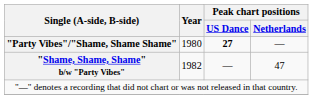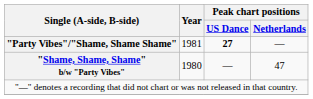 <table class="wikitable plainrowheaders" style="text-align:center;">
 <tr>
 <th rowspan="2" scope="col">Single (A-side, B-side)</th>
 <th rowspan="2" scope="col">Year</th>
 <th colspan="2" scope="col">Peak chart positions</th>
 </tr>
 <tr>
 <th scope="col"><a href='#'>US Dance</a><br></th>
 <th scope="col"><a href='#'>Netherlands</a><br></th>
 </tr>
 <tr>
 <th scope="row">"Party Vibes"/"Shame, Shame Shame"</th>
-<td>1980</td>
+<td>1981</td>
 <td align="center"><strong>27</strong></td>
 <td align="center">—</td>
 </tr>
 <tr>
 <th scope="row">"<a href='#'>Shame, Shame, Shame</a>"<br><small> b/w "Party Vibes"</small></th>
-<td>1982</td>
+<td>1980</td>
 <td align="center">—</td>
 <td align="center">47</td>
 </tr>
 <tr>
 <td colspan="4" style="text-align:center; font-size:90%;">"—" denotes a recording that did not chart or was not released in that country.</td>
 </tr>
 <tr>
 </tr>
 </table>
